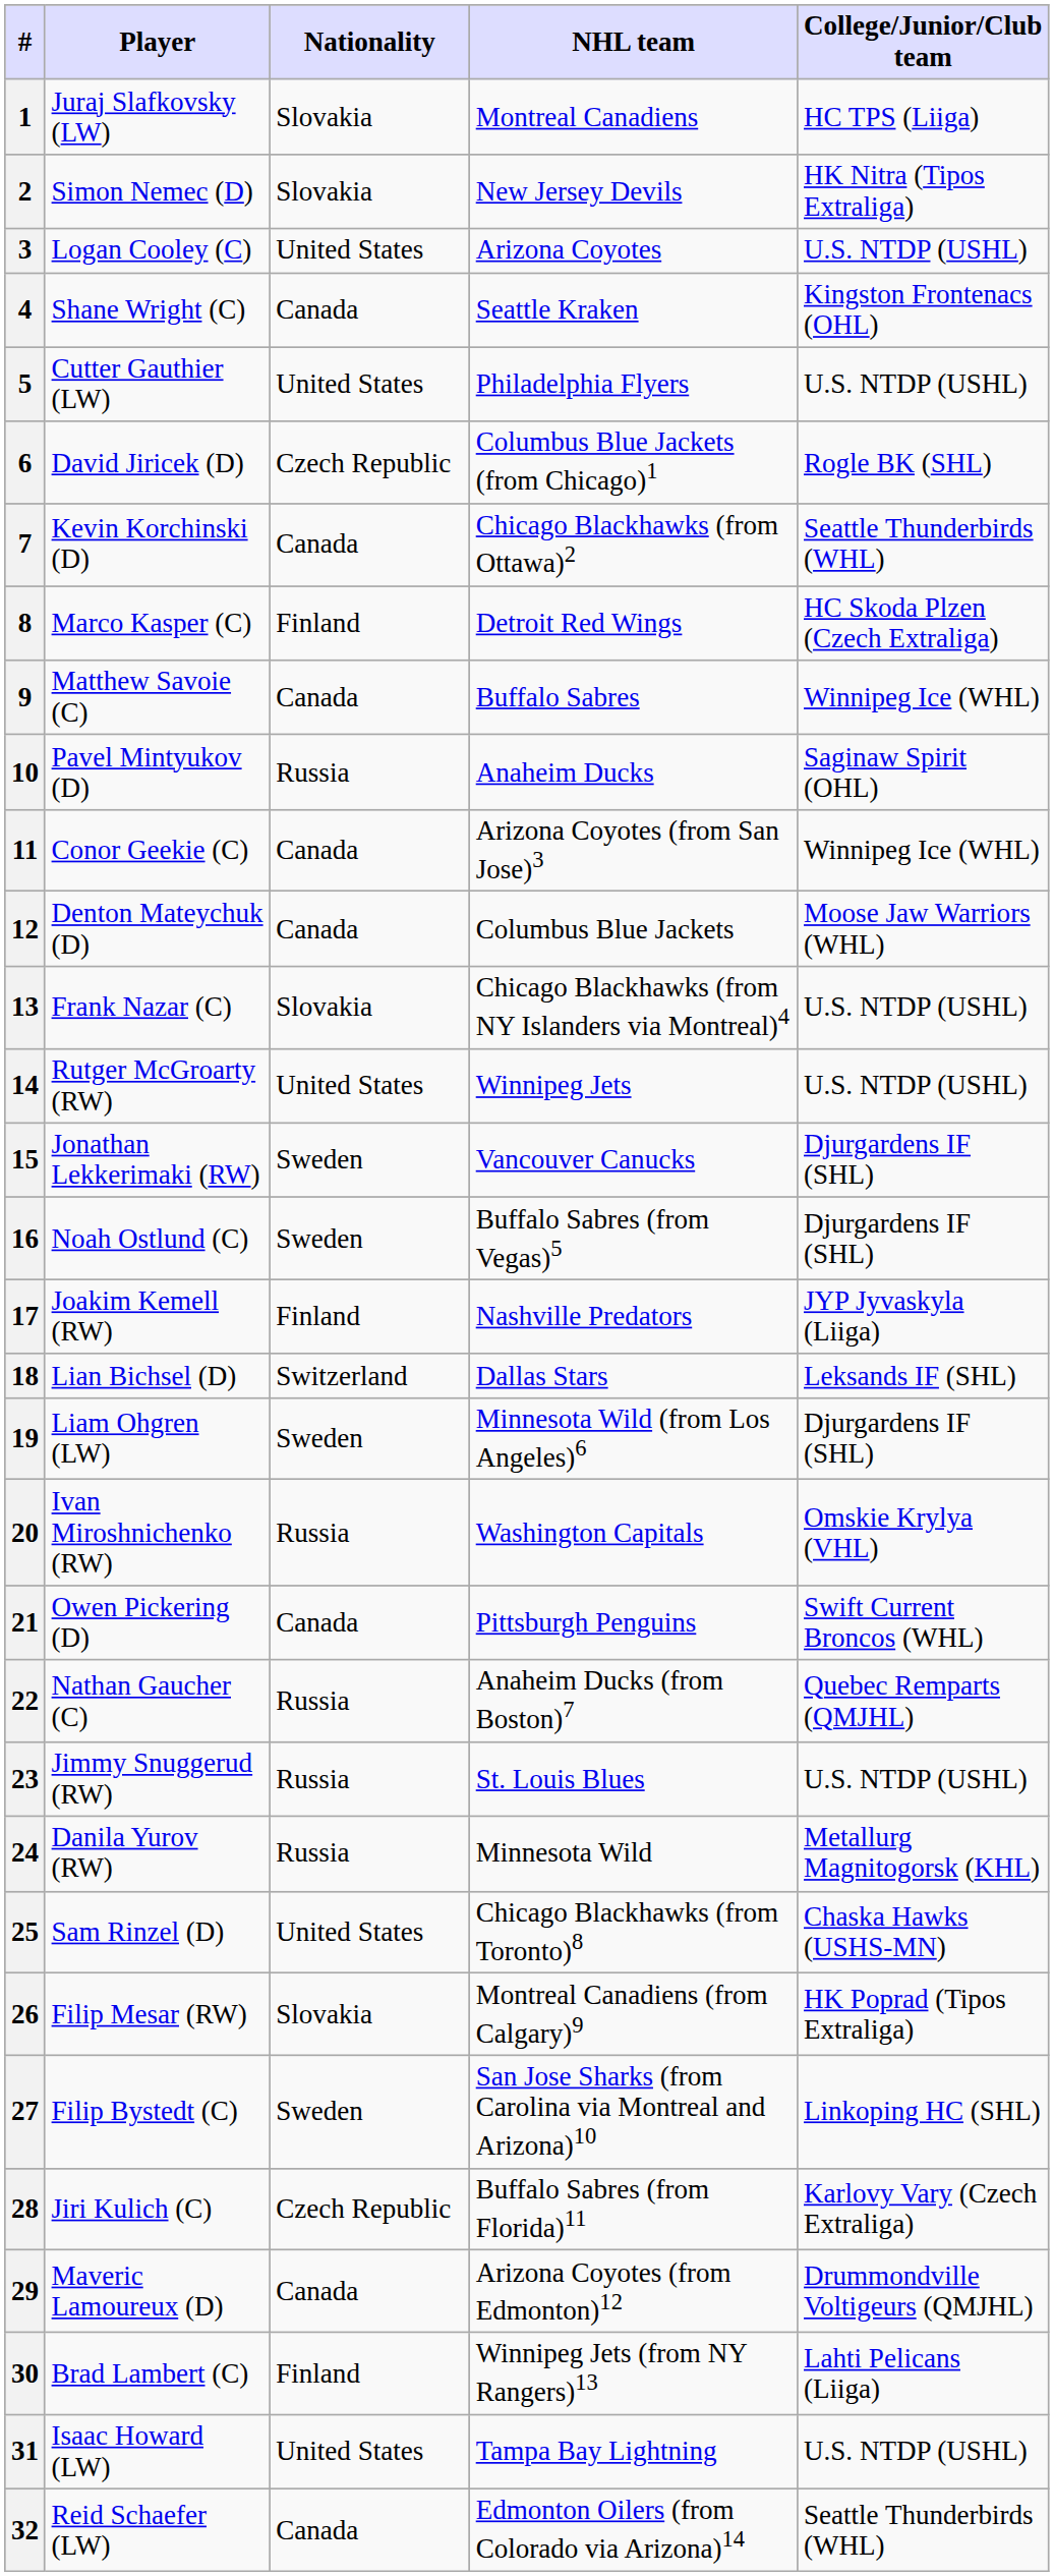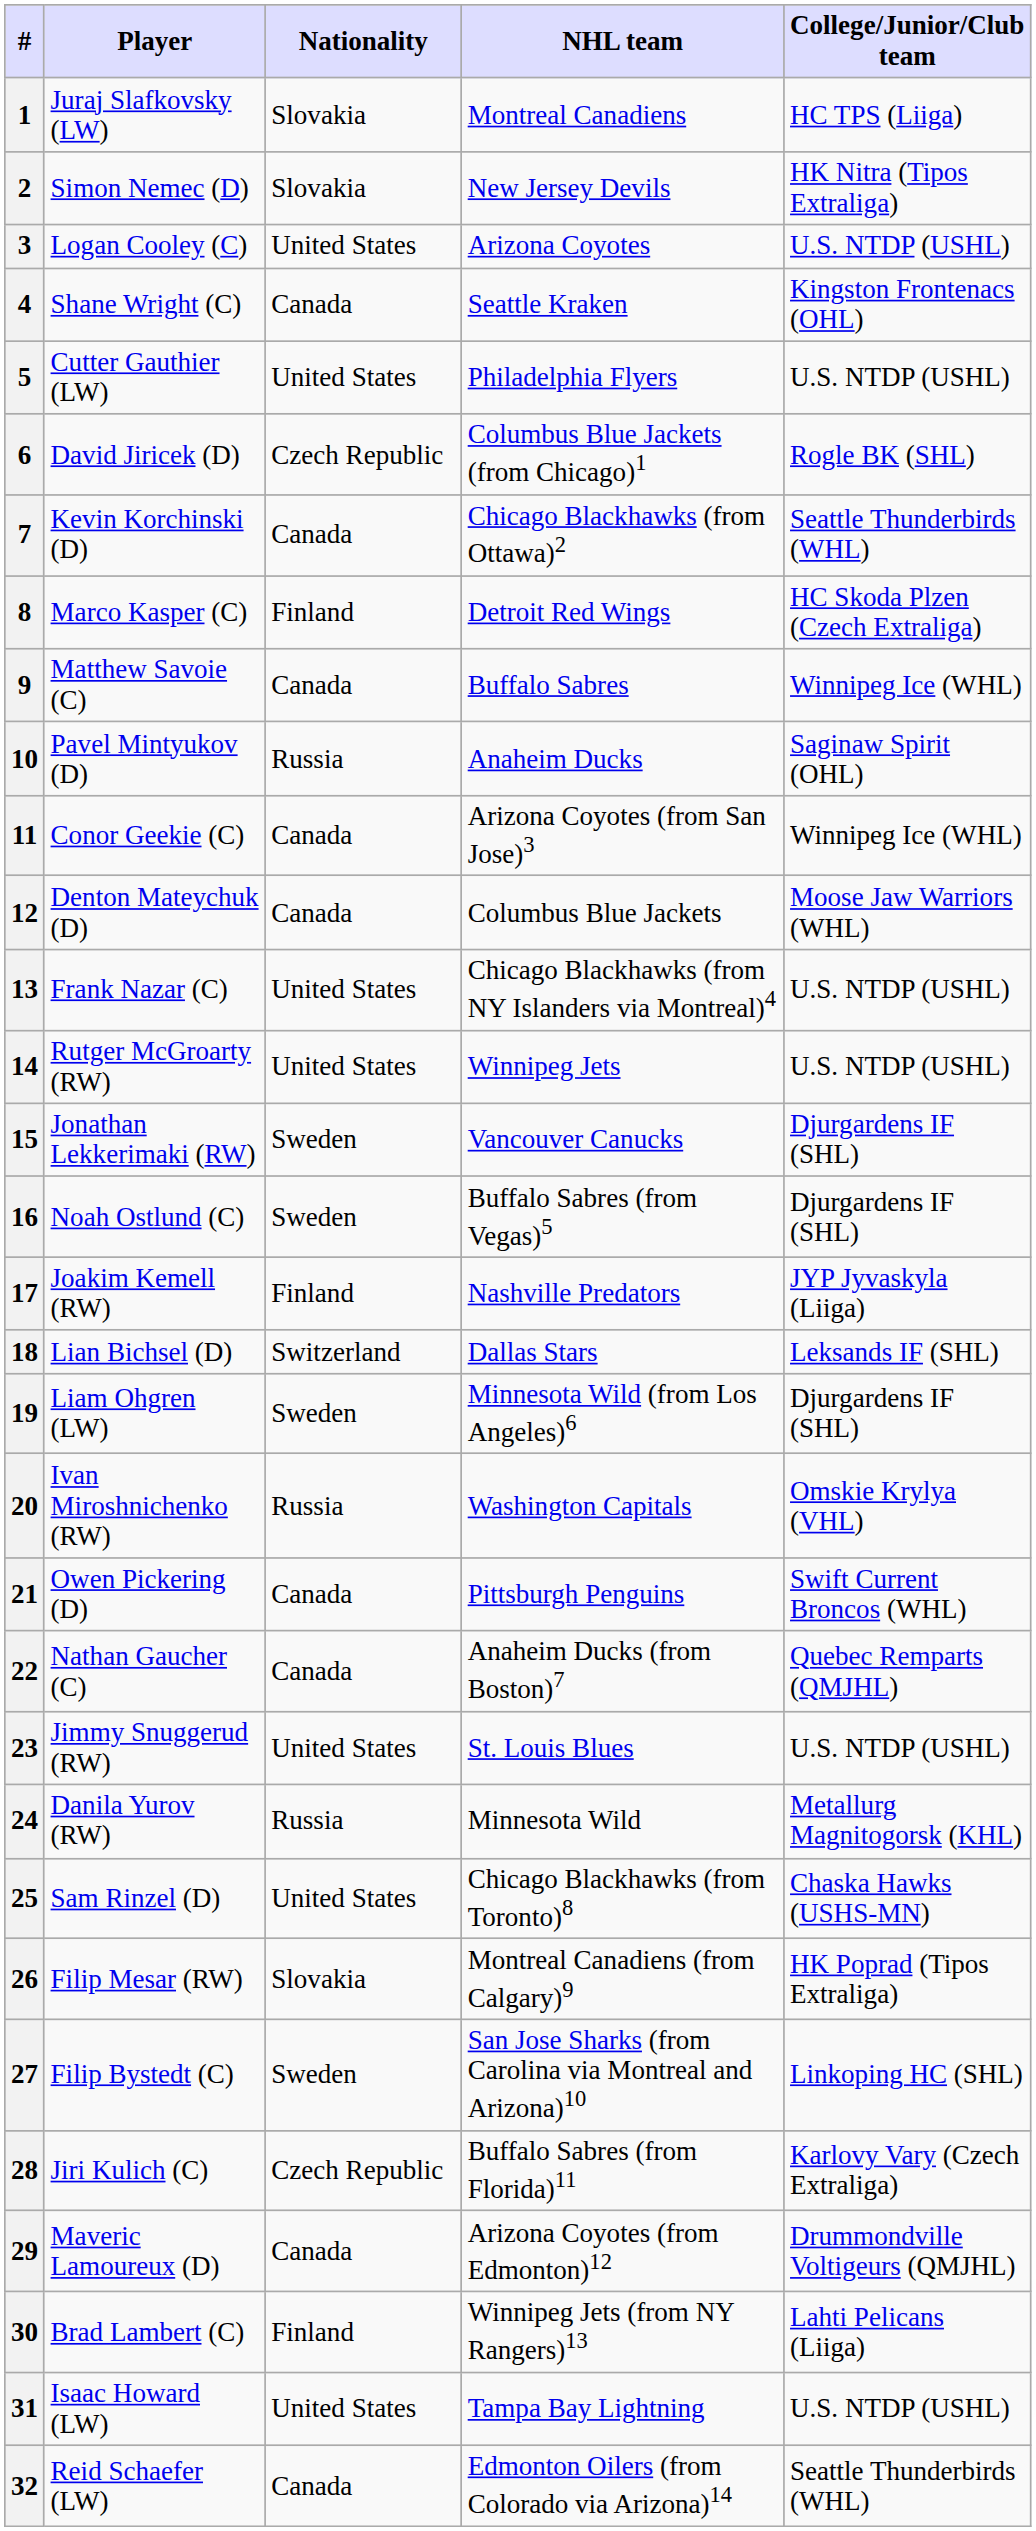 <table class="wikitable sortable">
 <tr>
 <th style="background:#ddf; width:2.75%;">#</th>
 <th style="background:#ddf; width:22.0%;">Player</th>
 <th style="background:#ddf; width:20.0%;">Nationality</th>
 <th style="background:#ddf; width:34.0%;">NHL team</th>
 <th style="background:#ddf; width:100.0%;">College/Junior/Club team</th>
 </tr>
 <tr>
 <th>1</th>
 <td><a href='#'>Juraj Slafkovsky</a> (<a href='#'>LW</a>)</td>
 <td> Slovakia</td>
 <td><a href='#'>Montreal Canadiens</a></td>
 <td><a href='#'>HC TPS</a> (<a href='#'>Liiga</a>)</td>
 </tr>
 <tr>
 <th>2</th>
 <td><a href='#'>Simon Nemec</a> (<a href='#'>D</a>)</td>
 <td> Slovakia</td>
 <td><a href='#'>New Jersey Devils</a></td>
 <td><a href='#'>HK Nitra</a> (<a href='#'>Tipos Extraliga</a>)</td>
 </tr>
 <tr>
 <th>3</th>
 <td><a href='#'>Logan Cooley</a> (<a href='#'>C</a>)</td>
 <td> United States</td>
 <td><a href='#'>Arizona Coyotes</a></td>
 <td><a href='#'>U.S. NTDP</a> (<a href='#'>USHL</a>)</td>
 </tr>
 <tr>
 <th>4</th>
 <td><a href='#'>Shane Wright</a> (C)</td>
 <td> Canada</td>
 <td><a href='#'>Seattle Kraken</a></td>
 <td><a href='#'>Kingston Frontenacs</a> (<a href='#'>OHL</a>)</td>
 </tr>
 <tr>
 <th>5</th>
 <td><a href='#'>Cutter Gauthier</a> (LW)</td>
 <td> United States</td>
 <td><a href='#'>Philadelphia Flyers</a></td>
 <td>U.S. NTDP (USHL)</td>
 </tr>
 <tr>
 <th>6</th>
 <td><a href='#'>David Jiricek</a> (D)</td>
 <td> Czech Republic</td>
 <td><a href='#'>Columbus Blue Jackets</a> (from Chicago)<sup>1</sup></td>
 <td><a href='#'>Rogle BK</a> (<a href='#'>SHL</a>)</td>
 </tr>
 <tr>
 <th>7</th>
 <td><a href='#'>Kevin Korchinski</a> (D)</td>
 <td> Canada</td>
 <td><a href='#'>Chicago Blackhawks</a> (from Ottawa)<sup>2</sup></td>
 <td><a href='#'>Seattle Thunderbirds</a> (<a href='#'>WHL</a>)</td>
 </tr>
 <tr>
 <th>8</th>
 <td><a href='#'>Marco Kasper</a> (C)</td>
 <td> Finland</td>
 <td><a href='#'>Detroit Red Wings</a></td>
 <td><a href='#'>HC Skoda Plzen</a> (<a href='#'>Czech Extraliga</a>)</td>
 </tr>
 <tr>
 <th>9</th>
 <td><a href='#'>Matthew Savoie</a> (C)</td>
 <td> Canada</td>
 <td><a href='#'>Buffalo Sabres</a></td>
 <td><a href='#'>Winnipeg Ice</a> (WHL)</td>
 </tr>
 <tr>
 <th>10</th>
 <td><a href='#'>Pavel Mintyukov</a> (D)</td>
 <td> Russia</td>
 <td><a href='#'>Anaheim Ducks</a></td>
 <td><a href='#'>Saginaw Spirit</a> (OHL)</td>
 </tr>
 <tr>
 <th>11</th>
 <td><a href='#'>Conor Geekie</a> (C)</td>
 <td> Canada</td>
 <td>Arizona Coyotes (from San Jose)<sup>3</sup></td>
 <td>Winnipeg Ice (WHL)</td>
 </tr>
 <tr>
 <th>12</th>
 <td><a href='#'>Denton Mateychuk</a> (D)</td>
 <td> Canada</td>
 <td>Columbus Blue Jackets</td>
 <td><a href='#'>Moose Jaw Warriors</a> (WHL)</td>
 </tr>
 <tr>
 <th>13</th>
 <td><a href='#'>Frank Nazar</a> (C)</td>
-<td> Slovakia</td>
+<td> United States</td>
 <td>Chicago Blackhawks (from NY Islanders via Montreal)<sup>4</sup></td>
 <td>U.S. NTDP (USHL)</td>
 </tr>
 <tr>
 <th>14</th>
 <td><a href='#'>Rutger McGroarty</a> (RW)</td>
 <td> United States</td>
 <td><a href='#'>Winnipeg Jets</a></td>
 <td>U.S. NTDP (USHL)</td>
 </tr>
 <tr>
 <th>15</th>
 <td><a href='#'>Jonathan Lekkerimaki</a> (<a href='#'>RW</a>)</td>
 <td> Sweden</td>
 <td><a href='#'>Vancouver Canucks</a></td>
 <td><a href='#'>Djurgardens IF</a> (SHL)</td>
 </tr>
 <tr>
 <th>16</th>
 <td><a href='#'>Noah Ostlund</a> (C)</td>
 <td> Sweden</td>
 <td>Buffalo Sabres (from Vegas)<sup>5</sup></td>
 <td>Djurgardens IF (SHL)</td>
 </tr>
 <tr>
 <th>17</th>
 <td><a href='#'>Joakim Kemell</a> (RW)</td>
 <td> Finland</td>
 <td><a href='#'>Nashville Predators</a></td>
 <td><a href='#'>JYP Jyvaskyla</a> (Liiga)</td>
 </tr>
 <tr>
 <th>18</th>
 <td><a href='#'>Lian Bichsel</a> (D)</td>
 <td> Switzerland</td>
 <td><a href='#'>Dallas Stars</a></td>
 <td><a href='#'>Leksands IF</a> (SHL)</td>
 </tr>
 <tr>
 <th>19</th>
 <td><a href='#'>Liam Ohgren</a> (LW)</td>
 <td> Sweden</td>
 <td><a href='#'>Minnesota Wild</a> (from Los Angeles)<sup>6</sup></td>
 <td>Djurgardens IF (SHL)</td>
 </tr>
 <tr>
 <th>20</th>
 <td><a href='#'>Ivan Miroshnichenko</a> (RW)</td>
 <td> Russia</td>
 <td><a href='#'>Washington Capitals</a></td>
 <td><a href='#'>Omskie Krylya</a> (<a href='#'>VHL</a>)</td>
 </tr>
 <tr>
 <th>21</th>
 <td><a href='#'>Owen Pickering</a> (D)</td>
 <td> Canada</td>
 <td><a href='#'>Pittsburgh Penguins</a></td>
 <td><a href='#'>Swift Current Broncos</a> (WHL)</td>
 </tr>
 <tr>
 <th>22</th>
 <td><a href='#'>Nathan Gaucher</a> (C)</td>
-<td> Russia</td>
+<td> Canada</td>
 <td>Anaheim Ducks (from Boston)<sup>7</sup></td>
 <td><a href='#'>Quebec Remparts</a> (<a href='#'>QMJHL</a>)</td>
 </tr>
 <tr>
 <th>23</th>
 <td><a href='#'>Jimmy Snuggerud</a> (RW)</td>
-<td> Russia</td>
+<td> United States</td>
 <td><a href='#'>St. Louis Blues</a></td>
 <td>U.S. NTDP (USHL)</td>
 </tr>
 <tr>
 <th>24</th>
 <td><a href='#'>Danila Yurov</a> (RW)</td>
 <td> Russia</td>
 <td>Minnesota Wild</td>
 <td><a href='#'>Metallurg Magnitogorsk</a> (<a href='#'>KHL</a>)</td>
 </tr>
 <tr>
 <th>25</th>
 <td><a href='#'>Sam Rinzel</a> (D)</td>
 <td> United States</td>
 <td>Chicago Blackhawks (from Toronto)<sup>8</sup></td>
 <td><a href='#'>Chaska Hawks</a> (<a href='#'>USHS-MN</a>)</td>
 </tr>
 <tr>
 <th>26</th>
 <td><a href='#'>Filip Mesar</a> (RW)</td>
 <td> Slovakia</td>
 <td>Montreal Canadiens (from Calgary)<sup>9</sup></td>
 <td><a href='#'>HK Poprad</a> (Tipos Extraliga)</td>
 </tr>
 <tr>
 <th>27</th>
 <td><a href='#'>Filip Bystedt</a> (C)</td>
 <td> Sweden</td>
 <td><a href='#'>San Jose Sharks</a> (from Carolina via Montreal and Arizona)<sup>10</sup></td>
 <td><a href='#'>Linkoping HC</a> (SHL)</td>
 </tr>
 <tr>
 <th>28</th>
 <td><a href='#'>Jiri Kulich</a> (C)</td>
 <td> Czech Republic</td>
 <td>Buffalo Sabres (from Florida)<sup>11</sup></td>
 <td><a href='#'>Karlovy Vary</a> (Czech Extraliga)</td>
 </tr>
 <tr>
 <th>29</th>
 <td><a href='#'>Maveric Lamoureux</a> (D)</td>
 <td> Canada</td>
 <td>Arizona Coyotes (from Edmonton)<sup>12</sup></td>
 <td><a href='#'>Drummondville Voltigeurs</a> (QMJHL)</td>
 </tr>
 <tr>
 <th>30</th>
 <td><a href='#'>Brad Lambert</a> (C)</td>
 <td> Finland</td>
 <td>Winnipeg Jets (from NY Rangers)<sup>13</sup></td>
 <td><a href='#'>Lahti Pelicans</a> (Liiga)</td>
 </tr>
 <tr>
 <th>31</th>
 <td><a href='#'>Isaac Howard</a> (LW)</td>
 <td> United States</td>
 <td><a href='#'>Tampa Bay Lightning</a></td>
 <td>U.S. NTDP (USHL)</td>
 </tr>
 <tr>
 <th>32</th>
 <td><a href='#'>Reid Schaefer</a> (LW)</td>
 <td> Canada</td>
 <td><a href='#'>Edmonton Oilers</a> (from Colorado via Arizona)<sup>14</sup></td>
 <td>Seattle Thunderbirds (WHL)</td>
 </tr>
 </table>
